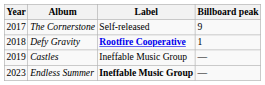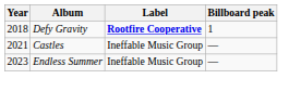 <table class="wikitable">
 <tr>
 <th>Year</th>
 <th>Album</th>
 <th>Label</th>
 <th>Billboard peak</th>
 </tr>
 <tr>
-<td>2017</td>
-<td><em>The Cornerstone</em></td>
-<td>Self-released</td>
-<td>9</td>
-</tr>
-<tr>
 <td>2018</td>
 <td><em>Defy Gravity</em></td>
 <td><strong><a href='#'>Rootfire Cooperative</a></strong></td>
 <td>1</td>
 </tr>
 <tr>
-<td>2019</td>
+<td>2021</td>
 <td><em>Castles</em></td>
 <td>Ineffable Music Group</td>
 <td><small></small>—</td>
 </tr>
 <tr>
 <td>2023</td>
 <td><em>Endless Summer</em></td>
-<td><strong>Ineffable Music Group</strong></td>
+<td>Ineffable Music Group</td>
 <td><small></small>—</td>
 </tr>
 </table>
